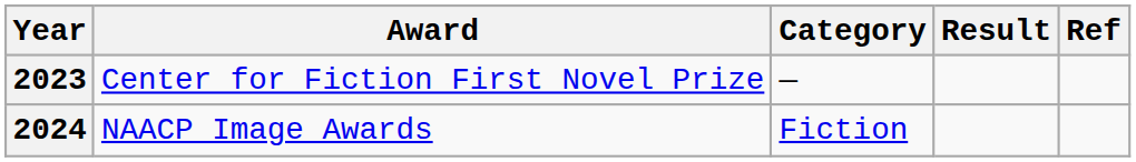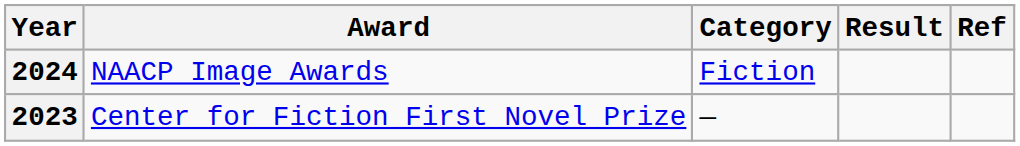 <table class="wikitable sortable">
 <tr>
 <th>Year</th>
 <th>Award</th>
 <th>Category</th>
 <th>Result</th>
 <th>Ref</th>
 </tr>
 <tr>
+<th>2024</th>
+<td><a href='#'>NAACP Image Awards</a></td>
+<td><a href='#'>Fiction</a></td>
+<td></td>
+<td></td>
+</tr>
+<tr>
 <th>2023</th>
 <td><a href='#'>Center for Fiction First Novel Prize</a></td>
 <td>—</td>
 <td></td>
 <td></td>
 </tr>
-<tr>
-<th>2024</th>
-<td><a href='#'>NAACP Image Awards</a></td>
-<td><a href='#'>Fiction</a></td>
-<td></td>
-<td></td>
-</tr>
 </table>
